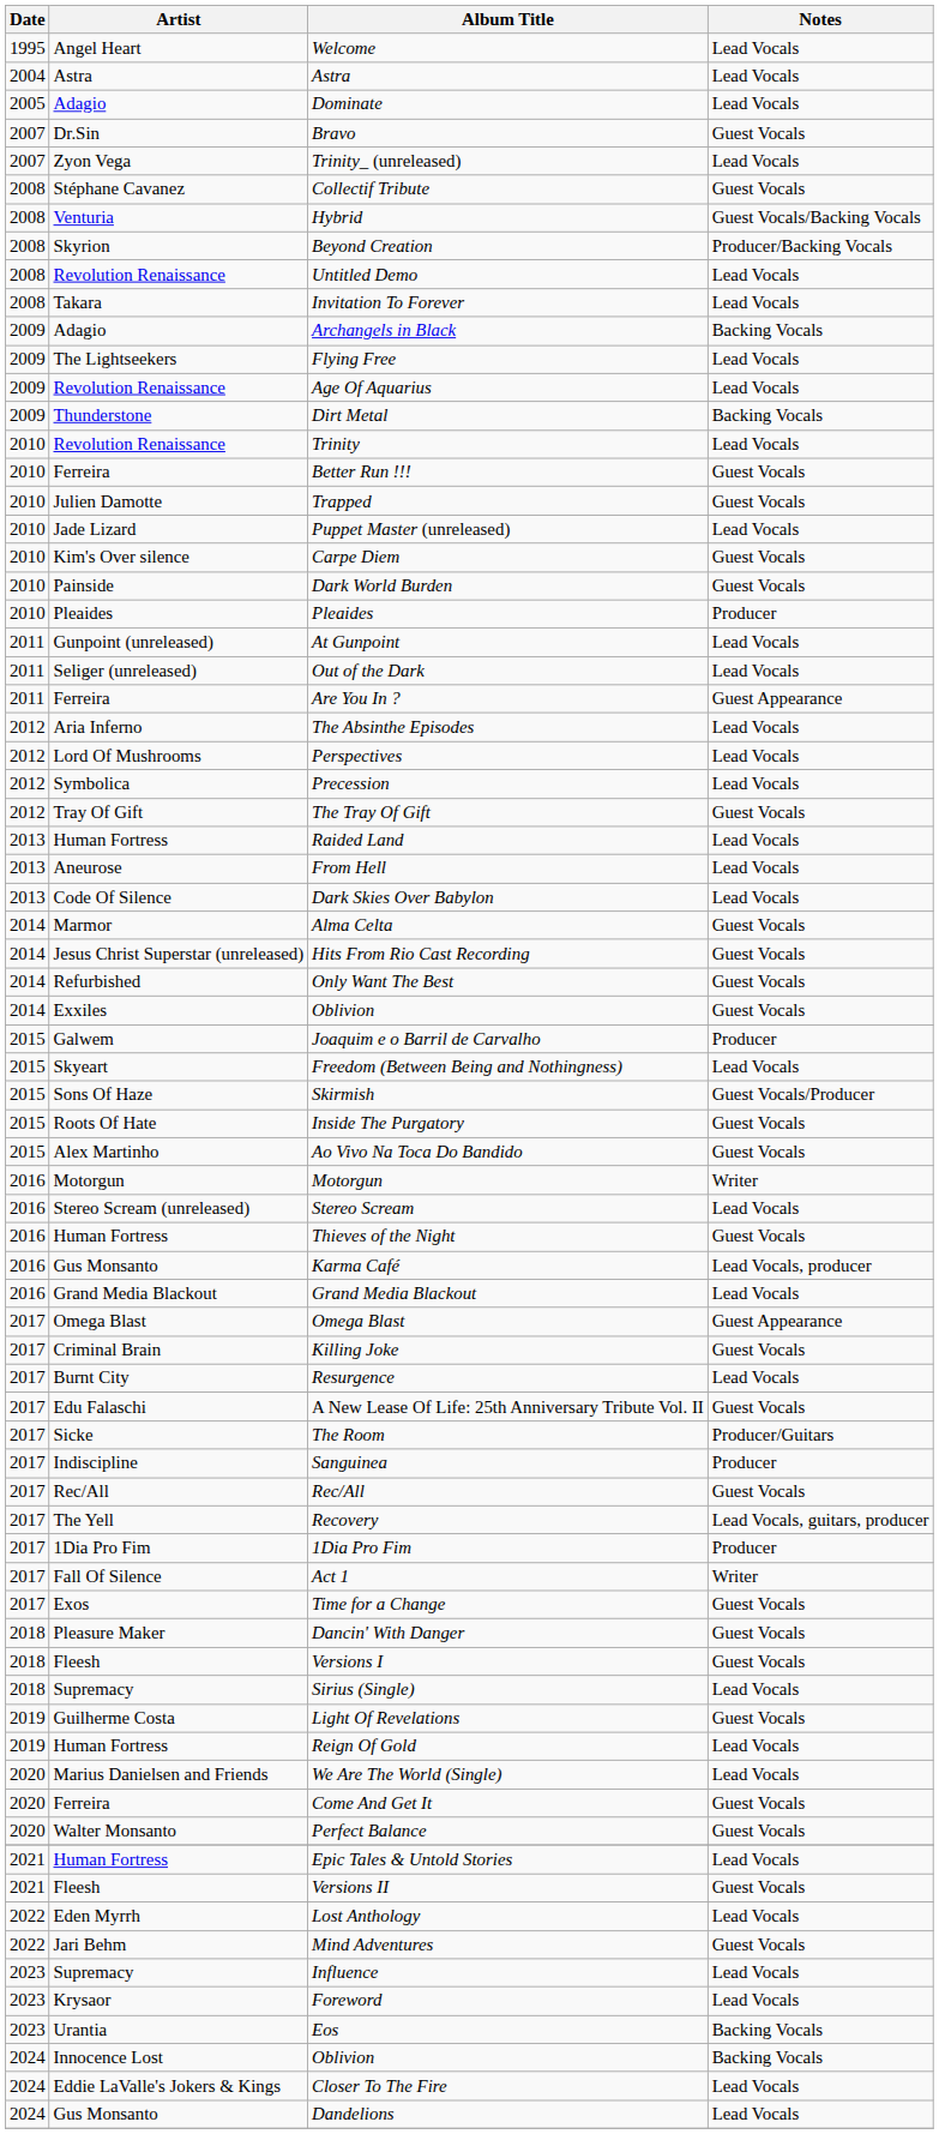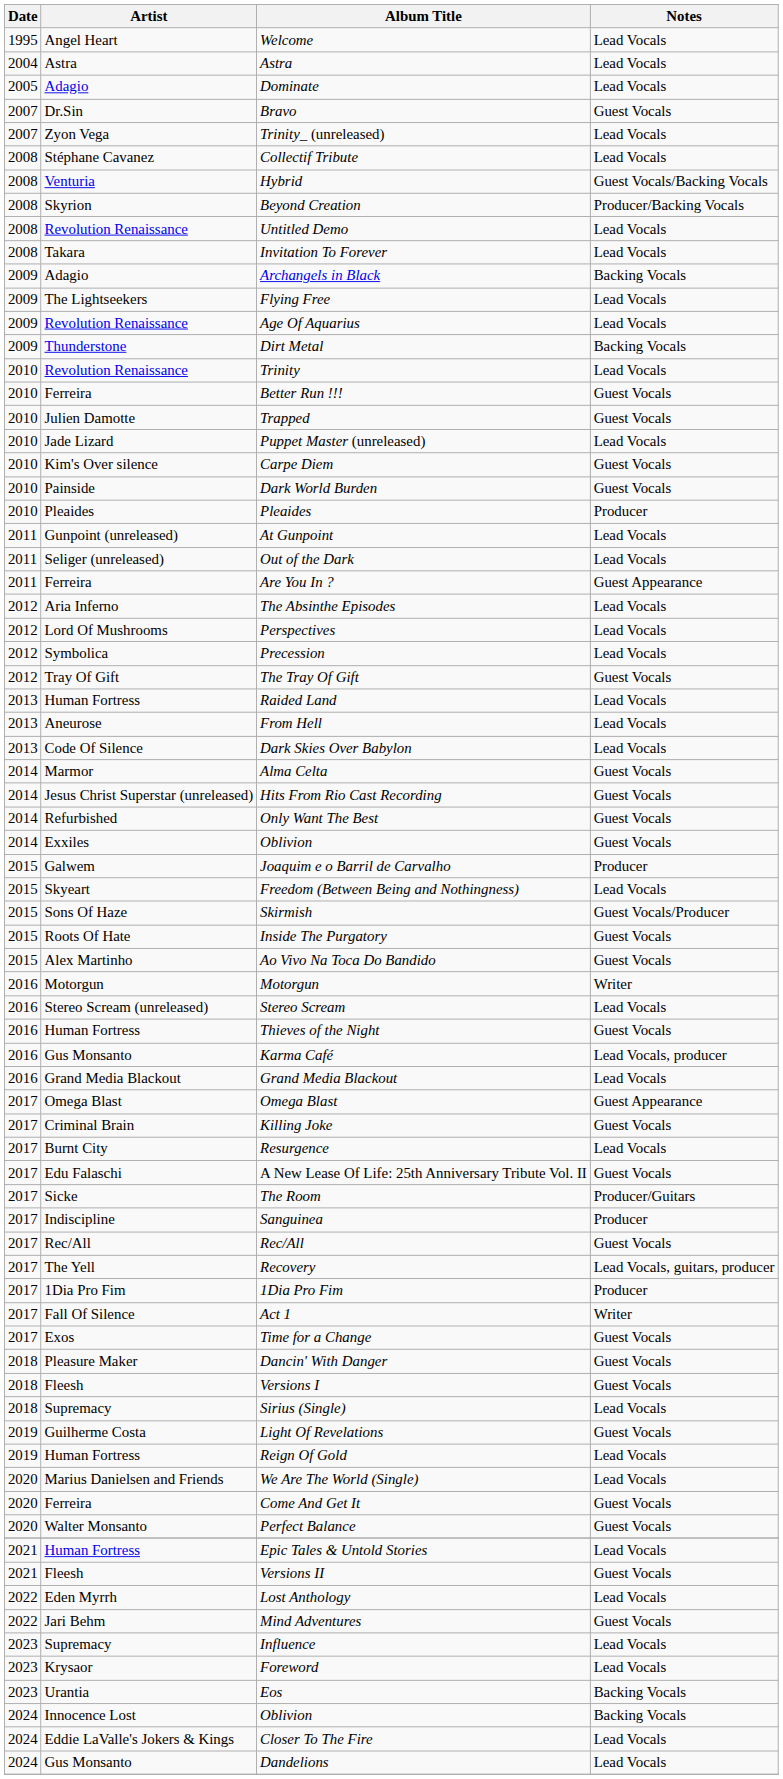 <table class="wikitable sortable">
 <tr style="background:#fff;">
 <th>Date</th>
 <th>Artist</th>
 <th>Album Title</th>
 <th>Notes</th>
 </tr>
 <tr>
 <td>1995</td>
 <td>Angel Heart</td>
 <td><em>Welcome</em></td>
 <td>Lead Vocals</td>
 </tr>
 <tr>
 <td>2004</td>
 <td>Astra</td>
 <td><em>Astra</em></td>
 <td>Lead Vocals</td>
 </tr>
 <tr>
 <td>2005</td>
 <td><a href='#'>Adagio</a></td>
 <td><em>Dominate</em></td>
 <td>Lead Vocals</td>
 </tr>
 <tr>
 <td>2007</td>
 <td>Dr.Sin</td>
 <td><em>Bravo</em></td>
 <td>Guest Vocals</td>
 </tr>
 <tr>
 <td>2007</td>
 <td>Zyon Vega</td>
 <td><em>Trinity_</em> (unreleased)</td>
 <td>Lead Vocals</td>
 </tr>
 <tr>
 <td>2008</td>
 <td>Stéphane Cavanez</td>
 <td><em>Collectif Tribute</em></td>
-<td>Guest Vocals</td>
+<td>Lead Vocals</td>
 </tr>
 <tr>
 <td>2008</td>
 <td><a href='#'>Venturia</a></td>
 <td><em>Hybrid</em></td>
 <td>Guest Vocals/Backing Vocals</td>
 </tr>
 <tr>
 <td>2008</td>
 <td>Skyrion</td>
 <td><em>Beyond Creation</em></td>
 <td>Producer/Backing Vocals</td>
 </tr>
 <tr>
 <td>2008</td>
 <td><a href='#'>Revolution Renaissance</a></td>
 <td><em>Untitled Demo</em></td>
 <td>Lead Vocals</td>
 </tr>
 <tr>
 <td>2008</td>
 <td>Takara</td>
 <td><em>Invitation To Forever</em></td>
 <td>Lead Vocals</td>
 </tr>
 <tr>
 <td>2009</td>
 <td>Adagio</td>
 <td><em><a href='#'>Archangels in Black</a></em></td>
 <td>Backing Vocals</td>
 </tr>
 <tr>
 <td>2009</td>
 <td>The Lightseekers</td>
 <td><em>Flying Free</em></td>
 <td>Lead Vocals</td>
 </tr>
 <tr>
 <td>2009</td>
 <td><a href='#'>Revolution Renaissance</a></td>
 <td><em>Age Of Aquarius</em></td>
 <td>Lead Vocals</td>
 </tr>
 <tr>
 <td>2009</td>
 <td><a href='#'>Thunderstone</a></td>
 <td><em>Dirt Metal</em></td>
 <td>Backing Vocals</td>
 </tr>
 <tr>
 <td>2010</td>
 <td><a href='#'>Revolution Renaissance</a></td>
 <td><em>Trinity</em></td>
 <td>Lead Vocals</td>
 </tr>
 <tr>
 <td>2010</td>
 <td>Ferreira</td>
 <td><em>Better Run !!!</em></td>
 <td>Guest Vocals</td>
 </tr>
 <tr>
 <td>2010</td>
 <td>Julien Damotte</td>
 <td><em>Trapped</em></td>
 <td>Guest Vocals</td>
 </tr>
 <tr>
 <td>2010</td>
 <td>Jade Lizard</td>
 <td><em>Puppet Master</em> (unreleased)</td>
 <td>Lead Vocals</td>
 </tr>
 <tr>
 <td>2010</td>
 <td>Kim's Over silence</td>
 <td><em>Carpe Diem</em></td>
 <td>Guest Vocals</td>
 </tr>
 <tr>
 <td>2010</td>
 <td>Painside</td>
 <td><em>Dark World Burden</em></td>
 <td>Guest Vocals</td>
 </tr>
 <tr>
 <td>2010</td>
 <td>Pleaides</td>
 <td><em>Pleaides</em></td>
 <td>Producer</td>
 </tr>
 <tr>
 <td>2011</td>
 <td>Gunpoint (unreleased)</td>
 <td><em>At Gunpoint</em></td>
 <td>Lead Vocals</td>
 </tr>
 <tr>
 <td>2011</td>
 <td>Seliger (unreleased)</td>
 <td><em>Out of the Dark</em></td>
 <td>Lead Vocals</td>
 </tr>
 <tr>
 <td>2011</td>
 <td>Ferreira</td>
 <td><em>Are You In ?</em></td>
 <td>Guest Appearance</td>
 </tr>
 <tr>
 <td>2012</td>
 <td>Aria Inferno</td>
 <td><em>The Absinthe Episodes</em></td>
 <td>Lead Vocals</td>
 </tr>
 <tr>
 <td>2012</td>
 <td>Lord Of Mushrooms</td>
 <td><em>Perspectives</em></td>
 <td>Lead Vocals</td>
 </tr>
 <tr>
 <td>2012</td>
 <td>Symbolica</td>
 <td><em>Precession</em></td>
 <td>Lead Vocals</td>
 </tr>
 <tr>
 <td>2012</td>
 <td>Tray Of Gift</td>
 <td><em>The Tray Of Gift</em></td>
 <td>Guest Vocals</td>
 </tr>
 <tr>
 <td>2013</td>
 <td>Human Fortress</td>
 <td><em>Raided Land</em></td>
 <td>Lead Vocals</td>
 </tr>
 <tr>
 <td>2013</td>
 <td>Aneurose</td>
 <td><em>From Hell</em></td>
 <td>Lead Vocals</td>
 </tr>
 <tr>
 <td>2013</td>
 <td>Code Of Silence</td>
 <td><em>Dark Skies Over Babylon</em></td>
 <td>Lead Vocals</td>
 </tr>
 <tr>
 <td>2014</td>
 <td>Marmor</td>
 <td><em>Alma Celta</em></td>
 <td>Guest Vocals</td>
 </tr>
 <tr>
 <td>2014</td>
 <td>Jesus Christ Superstar (unreleased)</td>
 <td><em>Hits From Rio Cast Recording </em></td>
 <td>Guest Vocals</td>
 </tr>
 <tr>
 <td>2014</td>
 <td>Refurbished</td>
 <td><em>Only Want The Best</em></td>
 <td>Guest Vocals</td>
 </tr>
 <tr>
 <td>2014</td>
 <td>Exxiles</td>
 <td><em>Oblivion</em></td>
 <td>Guest Vocals</td>
 </tr>
 <tr>
 <td>2015</td>
 <td>Galwem</td>
 <td><em>Joaquim e o Barril de Carvalho </em></td>
 <td>Producer</td>
 </tr>
 <tr>
 <td>2015</td>
 <td>Skyeart</td>
 <td><em>Freedom (Between Being and Nothingness)</em></td>
 <td>Lead Vocals</td>
 </tr>
 <tr>
 <td>2015</td>
 <td>Sons Of Haze</td>
 <td><em>Skirmish</em></td>
 <td>Guest Vocals/Producer</td>
 </tr>
 <tr>
 <td>2015</td>
 <td>Roots Of Hate</td>
 <td><em>Inside The Purgatory</em></td>
 <td>Guest Vocals</td>
 </tr>
 <tr>
 <td>2015</td>
 <td>Alex Martinho</td>
 <td><em>Ao Vivo Na Toca Do Bandido</em></td>
 <td>Guest Vocals</td>
 </tr>
 <tr>
 <td>2016</td>
 <td>Motorgun</td>
 <td><em>Motorgun</em></td>
 <td>Writer</td>
 </tr>
 <tr>
 <td>2016</td>
 <td>Stereo Scream (unreleased)</td>
 <td><em>Stereo Scream</em></td>
 <td>Lead Vocals</td>
 </tr>
 <tr>
 <td>2016</td>
 <td>Human Fortress</td>
 <td><em>Thieves of the Night</em></td>
 <td>Guest Vocals</td>
 </tr>
 <tr>
 <td>2016</td>
 <td>Gus Monsanto</td>
 <td><em>Karma Café</em></td>
 <td>Lead Vocals, producer</td>
 </tr>
 <tr>
 <td>2016</td>
 <td>Grand Media Blackout</td>
 <td><em>Grand Media Blackout</em></td>
 <td>Lead Vocals</td>
 </tr>
 <tr>
 <td>2017</td>
 <td>Omega Blast</td>
 <td><em>Omega Blast</em></td>
 <td>Guest Appearance</td>
 </tr>
 <tr>
 <td>2017</td>
 <td>Criminal Brain</td>
 <td><em>Killing Joke</em></td>
 <td>Guest Vocals</td>
 </tr>
 <tr>
 <td>2017</td>
 <td>Burnt City</td>
 <td><em>Resurgence</em></td>
 <td>Lead Vocals</td>
 </tr>
 <tr>
 <td>2017</td>
 <td>Edu Falaschi</td>
 <td>A New Lease Of Life: 25th Anniversary Tribute Vol. II</td>
 <td>Guest Vocals</td>
 </tr>
 <tr>
 <td>2017</td>
 <td>Sicke</td>
 <td><em>The Room</em></td>
 <td>Producer/Guitars</td>
 </tr>
 <tr>
 <td>2017</td>
 <td>Indiscipline</td>
 <td><em>Sanguinea</em></td>
 <td>Producer</td>
 </tr>
 <tr>
 <td>2017</td>
 <td>Rec/All</td>
 <td><em>Rec/All</em></td>
 <td>Guest Vocals</td>
 </tr>
 <tr>
 <td>2017</td>
 <td>The Yell</td>
 <td><em>Recovery</em></td>
 <td>Lead Vocals, guitars, producer</td>
 </tr>
 <tr>
 <td>2017</td>
 <td>1Dia Pro Fim</td>
 <td><em>1Dia Pro Fim</em></td>
 <td>Producer</td>
 </tr>
 <tr>
 <td>2017</td>
 <td>Fall Of Silence</td>
 <td><em>Act 1</em></td>
 <td>Writer</td>
 </tr>
 <tr>
 <td>2017</td>
 <td>Exos</td>
 <td><em>Time for a Change</em></td>
 <td>Guest Vocals</td>
 </tr>
 <tr>
 <td>2018</td>
 <td>Pleasure Maker</td>
 <td><em>Dancin' With Danger</em></td>
 <td>Guest Vocals</td>
 </tr>
 <tr>
 <td>2018</td>
 <td>Fleesh</td>
 <td><em>Versions I</em></td>
 <td>Guest Vocals</td>
 </tr>
 <tr>
 <td>2018</td>
 <td>Supremacy</td>
 <td><em>Sirius (Single)</em></td>
 <td>Lead Vocals</td>
 </tr>
 <tr>
 <td>2019</td>
 <td>Guilherme Costa</td>
 <td><em>Light Of Revelations</em></td>
 <td>Guest Vocals</td>
 </tr>
 <tr>
 <td>2019</td>
 <td>Human Fortress</td>
 <td><em>Reign Of Gold</em></td>
 <td>Lead Vocals</td>
 </tr>
 <tr>
 <td>2020</td>
 <td>Marius Danielsen and Friends</td>
 <td><em>We Are The World (Single)</em></td>
 <td>Lead Vocals</td>
 </tr>
 <tr>
 <td>2020</td>
 <td>Ferreira</td>
 <td><em>Come And Get It</em></td>
 <td>Guest Vocals</td>
 </tr>
 <tr>
 <td>2020</td>
 <td>Walter Monsanto</td>
 <td><em>Perfect Balance</em></td>
 <td>Guest Vocals</td>
 </tr>
 <tr>
 </tr>
 <tr>
 <td>2021</td>
 <td><a href='#'>Human Fortress</a></td>
 <td><em>Epic Tales & Untold Stories</em></td>
 <td>Lead Vocals</td>
 </tr>
 <tr>
 <td>2021</td>
 <td>Fleesh</td>
 <td><em>Versions II</em></td>
 <td>Guest Vocals</td>
 </tr>
 <tr>
 <td>2022</td>
 <td>Eden Myrrh</td>
 <td><em>Lost Anthology</em></td>
 <td>Lead Vocals</td>
 </tr>
 <tr>
 <td>2022</td>
 <td>Jari Behm</td>
 <td><em>Mind Adventures</em></td>
 <td>Guest Vocals</td>
 </tr>
 <tr>
 <td>2023</td>
 <td>Supremacy</td>
 <td><em>Influence</em></td>
 <td>Lead Vocals</td>
 </tr>
 <tr>
 <td>2023</td>
 <td>Krysaor</td>
 <td><em>Foreword</em></td>
 <td>Lead Vocals</td>
 </tr>
 <tr>
 <td>2023</td>
 <td>Urantia</td>
 <td><em>Eos</em></td>
 <td>Backing Vocals</td>
 </tr>
 <tr>
 <td>2024</td>
 <td>Innocence Lost</td>
 <td><em>Oblivion</em></td>
 <td>Backing Vocals</td>
 </tr>
 <tr>
 <td>2024</td>
 <td>Eddie LaValle's Jokers & Kings</td>
 <td><em>Closer To The Fire</em></td>
 <td>Lead Vocals</td>
 </tr>
 <tr>
 <td>2024</td>
 <td>Gus Monsanto</td>
 <td><em>Dandelions</em></td>
 <td>Lead Vocals</td>
 </tr>
 <tr>
 </tr>
 </table>
